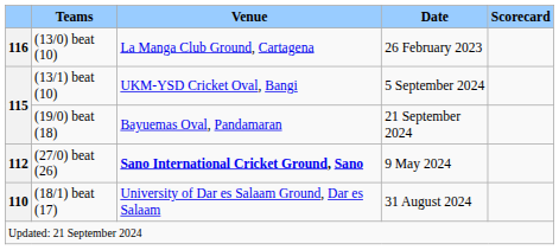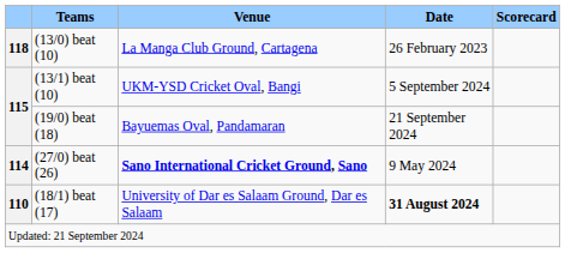 <table class="wikitable sortable defaultleft col5center" style="font-size: 95%">
 <tr>
 <th scope="col" style="background-color:#9cf;"></th>
 <th scope="col" style="background-color:#9cf;">Teams</th>
 <th scope="col" style="background-color:#9cf;">Venue</th>
 <th scope="col" style="background-color:#9cf;">Date</th>
 <th scope="col" style="background-color:#9cf;">Scorecard</th>
 </tr>
 <tr>
-<th scope="row">116</th>
+<th scope="row">118</th>
 <td> (13/0) beat  (10)</td>
 <td><a href='#'>La Manga Club Ground</a>, <a href='#'>Cartagena</a></td>
 <td>26 February 2023</td>
 <td></td>
 </tr>
 <tr>
 <th scope="row" rowspan=2>115</th>
 <td> (13/1) beat  (10)</td>
 <td><a href='#'>UKM-YSD Cricket Oval</a>, <a href='#'>Bangi</a></td>
 <td>5 September 2024</td>
 <td></td>
 </tr>
 <tr>
 <td> (19/0) beat  (18)</td>
 <td><a href='#'>Bayuemas Oval</a>, <a href='#'>Pandamaran</a></td>
 <td>21 September 2024</td>
 <td style="text-align:center;"></td>
 </tr>
 <tr>
-<th scope="row">112</th>
+<th scope="row">114</th>
 <td> (27/0) beat  (26)</td>
 <td><strong><a href='#'>Sano International Cricket Ground</a>, <a href='#'>Sano</a></strong></td>
 <td>9 May 2024</td>
 <td></td>
 </tr>
 <tr>
 <th scope="row">110</th>
 <td> (18/1) beat  (17)</td>
 <td><a href='#'>University of Dar es Salaam Ground</a>, <a href='#'>Dar es Salaam</a></td>
-<td>31 August 2024</td>
+<td><strong>31 August 2024</strong></td>
 <td></td>
 </tr>
 <tr class="sortbottom">
 <td scope="row" colspan=5 style="text-align:left;"><small>Updated: 21 September 2024</small></td>
 </tr>
 </table>
